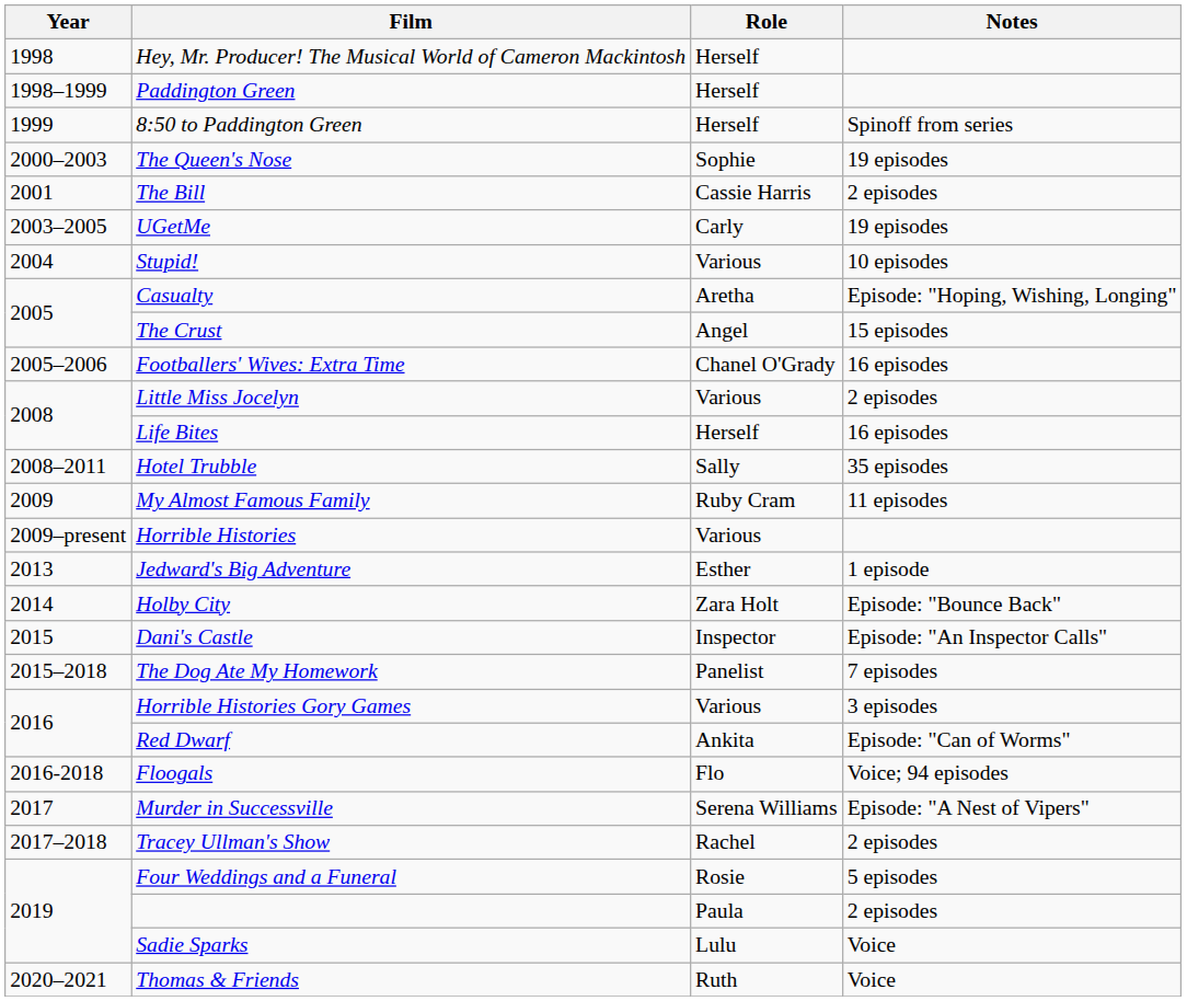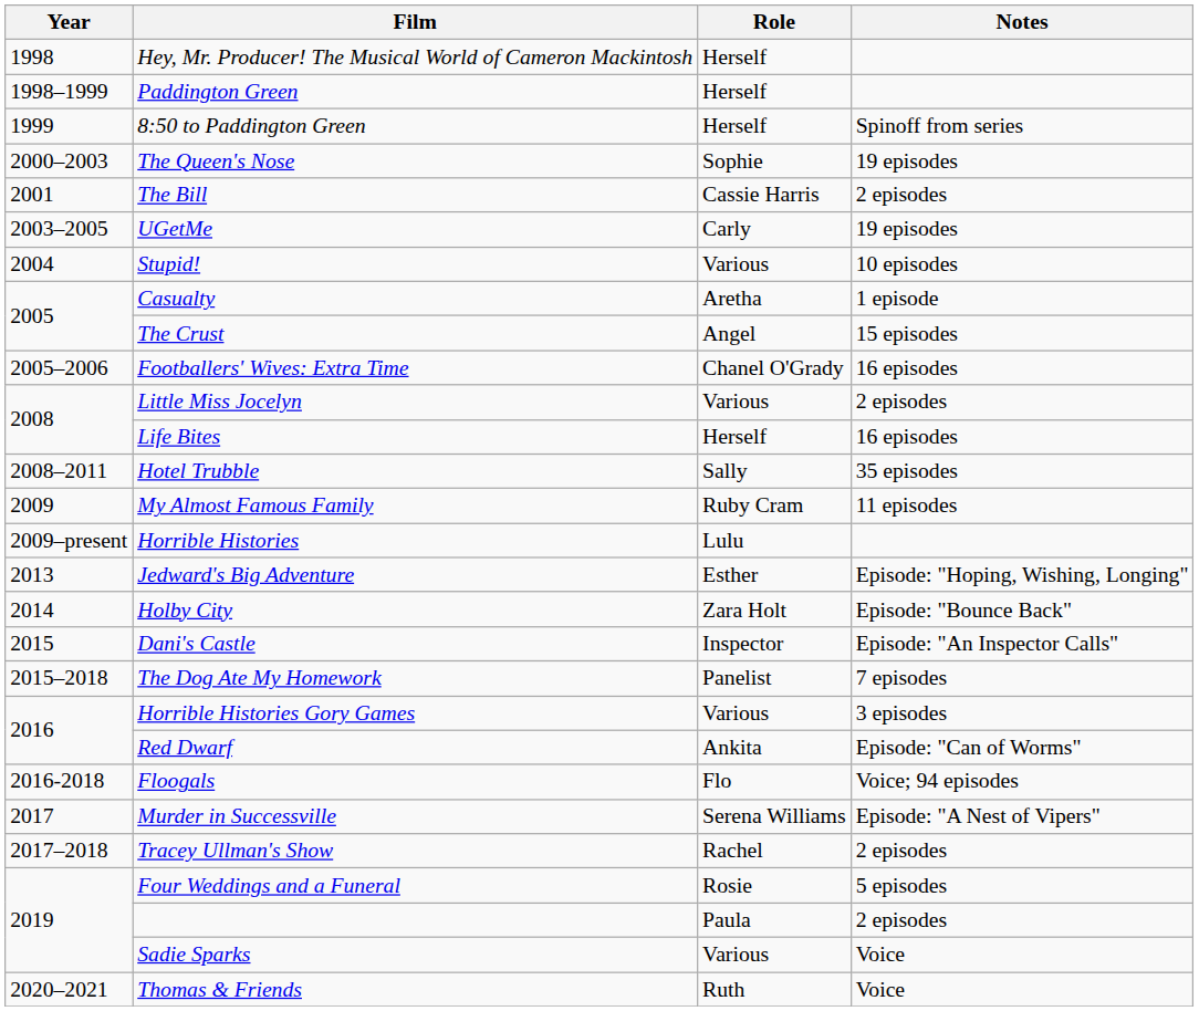 <table class="wikitable sortable">
 <tr>
 <th>Year</th>
 <th>Film</th>
 <th>Role</th>
 <th>Notes</th>
 </tr>
 <tr>
 <td>1998</td>
 <td><em>Hey, Mr. Producer! The Musical World of Cameron Mackintosh</em></td>
 <td>Herself</td>
 <td></td>
 </tr>
 <tr>
 <td>1998–1999</td>
 <td><em><a href='#'>Paddington Green</a></em></td>
 <td>Herself</td>
 <td></td>
 </tr>
 <tr>
 <td>1999</td>
 <td><em>8:50 to Paddington Green</em></td>
 <td>Herself</td>
 <td>Spinoff from series</td>
 </tr>
 <tr>
 <td>2000–2003</td>
 <td><em><a href='#'>The Queen's Nose</a></em></td>
 <td>Sophie</td>
 <td>19 episodes</td>
 </tr>
 <tr>
 <td>2001</td>
 <td><em><a href='#'>The Bill</a></em></td>
 <td>Cassie Harris</td>
 <td>2 episodes</td>
 </tr>
 <tr>
 <td>2003–2005</td>
 <td><em><a href='#'>UGetMe</a></em></td>
 <td>Carly</td>
 <td>19 episodes</td>
 </tr>
 <tr>
 <td>2004</td>
 <td><em><a href='#'>Stupid!</a></em></td>
 <td>Various</td>
 <td>10 episodes</td>
 </tr>
 <tr>
 <td rowspan="2">2005</td>
 <td><em><a href='#'>Casualty</a></em></td>
 <td>Aretha</td>
-<td>Episode: "Hoping, Wishing, Longing"</td>
+<td>1 episode</td>
 </tr>
 <tr>
 <td><em><a href='#'>The Crust</a></em></td>
 <td>Angel</td>
 <td>15 episodes</td>
 </tr>
 <tr>
 <td>2005–2006</td>
 <td><em><a href='#'>Footballers' Wives: Extra Time</a></em></td>
 <td>Chanel O'Grady</td>
 <td>16 episodes</td>
 </tr>
 <tr>
 <td rowspan="2">2008</td>
 <td><em><a href='#'>Little Miss Jocelyn</a></em></td>
 <td>Various</td>
 <td>2 episodes</td>
 </tr>
 <tr>
 <td><em><a href='#'>Life Bites</a></em></td>
 <td>Herself</td>
 <td>16 episodes</td>
 </tr>
 <tr>
 <td>2008–2011</td>
 <td><em><a href='#'>Hotel Trubble</a></em></td>
 <td>Sally</td>
 <td>35 episodes</td>
 </tr>
 <tr>
 <td>2009</td>
 <td><em><a href='#'>My Almost Famous Family</a></em></td>
 <td>Ruby Cram</td>
 <td>11 episodes</td>
 </tr>
 <tr>
 <td>2009–present</td>
 <td><em><a href='#'>Horrible Histories</a></em></td>
-<td>Various</td>
+<td>Lulu</td>
 <td></td>
 </tr>
 <tr>
 <td>2013</td>
 <td><em><a href='#'>Jedward's Big Adventure</a></em></td>
 <td>Esther</td>
-<td>1 episode</td>
+<td>Episode: "Hoping, Wishing, Longing"</td>
 </tr>
 <tr>
 <td>2014</td>
 <td><em><a href='#'>Holby City</a></em></td>
 <td>Zara Holt</td>
 <td>Episode: "Bounce Back"</td>
 </tr>
 <tr>
 <td>2015</td>
 <td><em><a href='#'>Dani's Castle</a></em></td>
 <td>Inspector</td>
 <td>Episode: "An Inspector Calls"</td>
 </tr>
 <tr>
 <td>2015–2018</td>
 <td><em><a href='#'>The Dog Ate My Homework</a></em></td>
 <td>Panelist</td>
 <td>7 episodes</td>
 </tr>
 <tr>
 <td rowspan="2">2016</td>
 <td><em><a href='#'>Horrible Histories Gory Games</a></em></td>
 <td>Various</td>
 <td>3 episodes</td>
 </tr>
 <tr>
 <td><em><a href='#'>Red Dwarf</a></em></td>
 <td>Ankita</td>
 <td>Episode: "Can of Worms"</td>
 </tr>
 <tr>
 <td>2016-2018</td>
 <td><em><a href='#'>Floogals</a></em></td>
 <td>Flo</td>
 <td>Voice; 94 episodes</td>
 </tr>
 <tr>
 <td>2017</td>
 <td><em><a href='#'>Murder in Successville</a></em></td>
 <td>Serena Williams</td>
 <td>Episode: "A Nest of Vipers"</td>
 </tr>
 <tr>
 <td>2017–2018</td>
 <td><em><a href='#'>Tracey Ullman's Show</a></em></td>
 <td>Rachel</td>
 <td>2 episodes</td>
 </tr>
 <tr>
 <td rowspan="3">2019</td>
 <td><em><a href='#'>Four Weddings and a Funeral</a></em></td>
 <td>Rosie</td>
 <td>5 episodes</td>
 </tr>
 <tr>
 <td><em></em></td>
 <td>Paula</td>
 <td>2 episodes</td>
 </tr>
 <tr>
 <td><em><a href='#'>Sadie Sparks</a></em></td>
-<td>Lulu</td>
+<td>Various</td>
 <td>Voice</td>
 </tr>
 <tr>
 <td>2020–2021</td>
 <td><em><a href='#'>Thomas & Friends</a></em></td>
 <td>Ruth</td>
 <td>Voice</td>
 </tr>
 </table>
